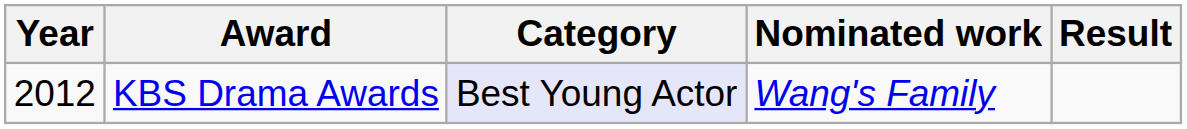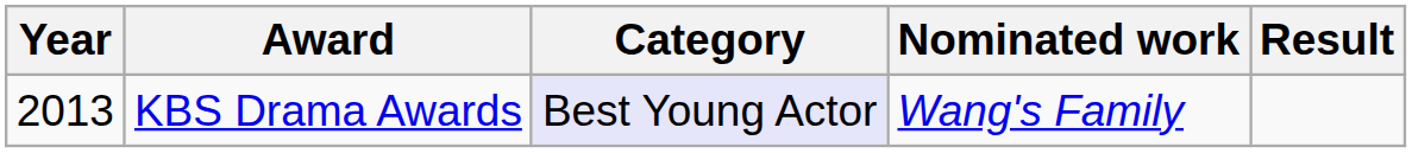 <table class="wikitable">
 <tr>
 <th>Year</th>
 <th>Award</th>
 <th>Category</th>
 <th>Nominated work</th>
 <th>Result</th>
 </tr>
 <tr>
-<td>2012</td>
+<td>2013</td>
 <td><a href='#'>KBS Drama Awards</a></td>
 <td style="background: lavender;">Best Young Actor</td>
 <td><em><a href='#'>Wang's Family</a></em></td>
 <td></td>
 </tr>
 </table>
